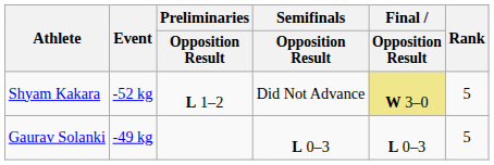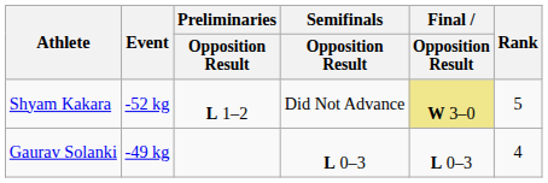 <table class="wikitable" style="font-size:90%;">
 <tr>
 <th rowspan=2>Athlete</th>
 <th rowspan=2>Event</th>
 <th>Preliminaries</th>
 <th>Semifinals</th>
 <th>Final / </th>
 <th rowspan=2>Rank</th>
 </tr>
 <tr style="font-size:95%">
 <th>Opposition<br>Result</th>
 <th>Opposition<br>Result</th>
 <th>Opposition<br>Result</th>
 </tr>
 <tr align=center>
 <td align=left><a href='#'>Shyam Kakara</a></td>
 <td align=left><a href='#'>-52 kg</a></td>
 <td><br><strong>L</strong> 1–2</td>
 <td>Did Not Advance</td>
 <td style="background: khaki;"><br><strong>W</strong> 3–0</td>
 <td>5</td>
 </tr>
 <tr align=center>
 <td align=left><a href='#'>Gaurav Solanki</a></td>
 <td align=left><a href='#'>-49 kg</a></td>
 <td></td>
 <td><br><strong>L</strong> 0–3</td>
 <td><br><strong>L</strong> 0–3</td>
-<td>5</td>
+<td>4</td>
 </tr>
 </table>
